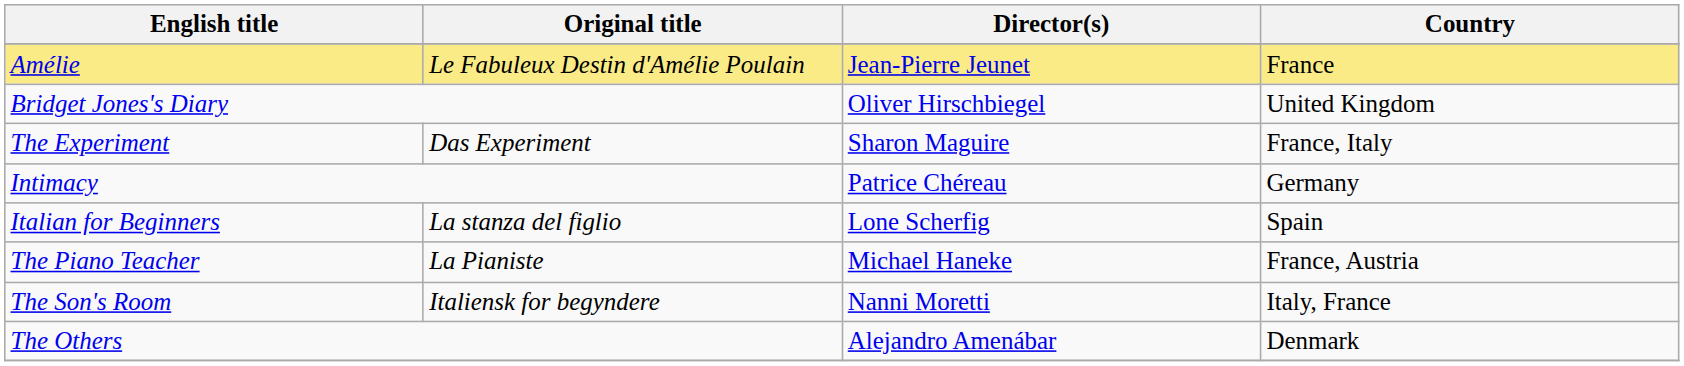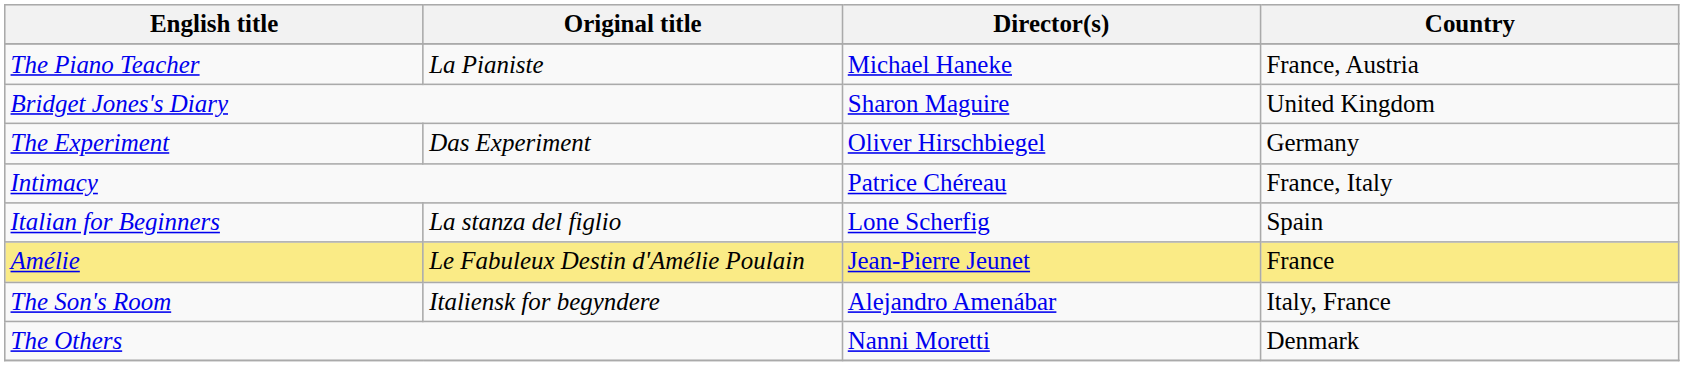 <table class="sortable wikitable" width="85%" cellpadding="5">
 <tr>
 <th width="20%">English title</th>
 <th width="20%">Original title</th>
 <th width="20%">Director(s)</th>
 <th width="20%">Country</th>
 </tr>
 <tr>
 </tr>
+<tr>
+<td><em><a href='#'>The Piano Teacher</a></em></td>
+<td><em>La Pianiste</em></td>
+<td><a href='#'>Michael Haneke</a></td>
+<td>France, Austria</td>
+</tr>
+<tr>
+<td colspan=2><em><a href='#'>Bridget Jones's Diary</a></em></td>
+<td><a href='#'>Sharon Maguire</a></td>
+<td>United Kingdom</td>
+</tr>
+<tr>
+<td><em><a href='#'>The Experiment</a></em></td>
+<td><em>Das Experiment</em></td>
+<td><a href='#'>Oliver Hirschbiegel</a></td>
+<td>Germany</td>
+</tr>
+<tr>
+<td colspan=2><em><a href='#'>Intimacy</a></em></td>
+<td><a href='#'>Patrice Chéreau</a></td>
+<td>France, Italy</td>
+</tr>
+<tr>
+<td><em><a href='#'>Italian for Beginners</a></em></td>
+<td><em>La stanza del figlio</em></td>
+<td><a href='#'>Lone Scherfig</a></td>
+<td>Spain</td>
+</tr>
 <tr style="background:#FAEB86">
 <td><em><a href='#'>Amélie</a></em></td>
 <td><em>Le Fabuleux Destin d'Amélie Poulain</em></td>
 <td><a href='#'>Jean-Pierre Jeunet</a></td>
 <td>France</td>
 </tr>
 <tr>
-<td colspan=2><em><a href='#'>Bridget Jones's Diary</a></em></td>
-<td><a href='#'>Oliver Hirschbiegel</a></td>
-<td>United Kingdom</td>
-</tr>
-<tr>
-<td><em><a href='#'>The Experiment</a></em></td>
-<td><em>Das Experiment</em></td>
-<td><a href='#'>Sharon Maguire</a></td>
-<td>France, Italy</td>
-</tr>
-<tr>
-<td colspan=2><em><a href='#'>Intimacy</a></em></td>
-<td><a href='#'>Patrice Chéreau</a></td>
-<td>Germany</td>
-</tr>
-<tr>
-<td><em><a href='#'>Italian for Beginners</a></em></td>
-<td><em>La stanza del figlio</em></td>
-<td><a href='#'>Lone Scherfig</a></td>
-<td>Spain</td>
-</tr>
-<tr>
-<td><em><a href='#'>The Piano Teacher</a></em></td>
-<td><em>La Pianiste</em></td>
-<td><a href='#'>Michael Haneke</a></td>
-<td>France, Austria</td>
-</tr>
-<tr>
 <td><em><a href='#'>The Son's Room</a></em></td>
 <td><em>Italiensk for begyndere</em></td>
-<td><a href='#'>Nanni Moretti</a></td>
+<td><a href='#'>Alejandro Amenábar</a></td>
 <td>Italy, France</td>
 </tr>
 <tr>
 <td colspan=2><em><a href='#'>The Others</a></em></td>
-<td><a href='#'>Alejandro Amenábar</a></td>
+<td><a href='#'>Nanni Moretti</a></td>
 <td>Denmark</td>
 </tr>
 <tr>
 </tr>
 </table>
